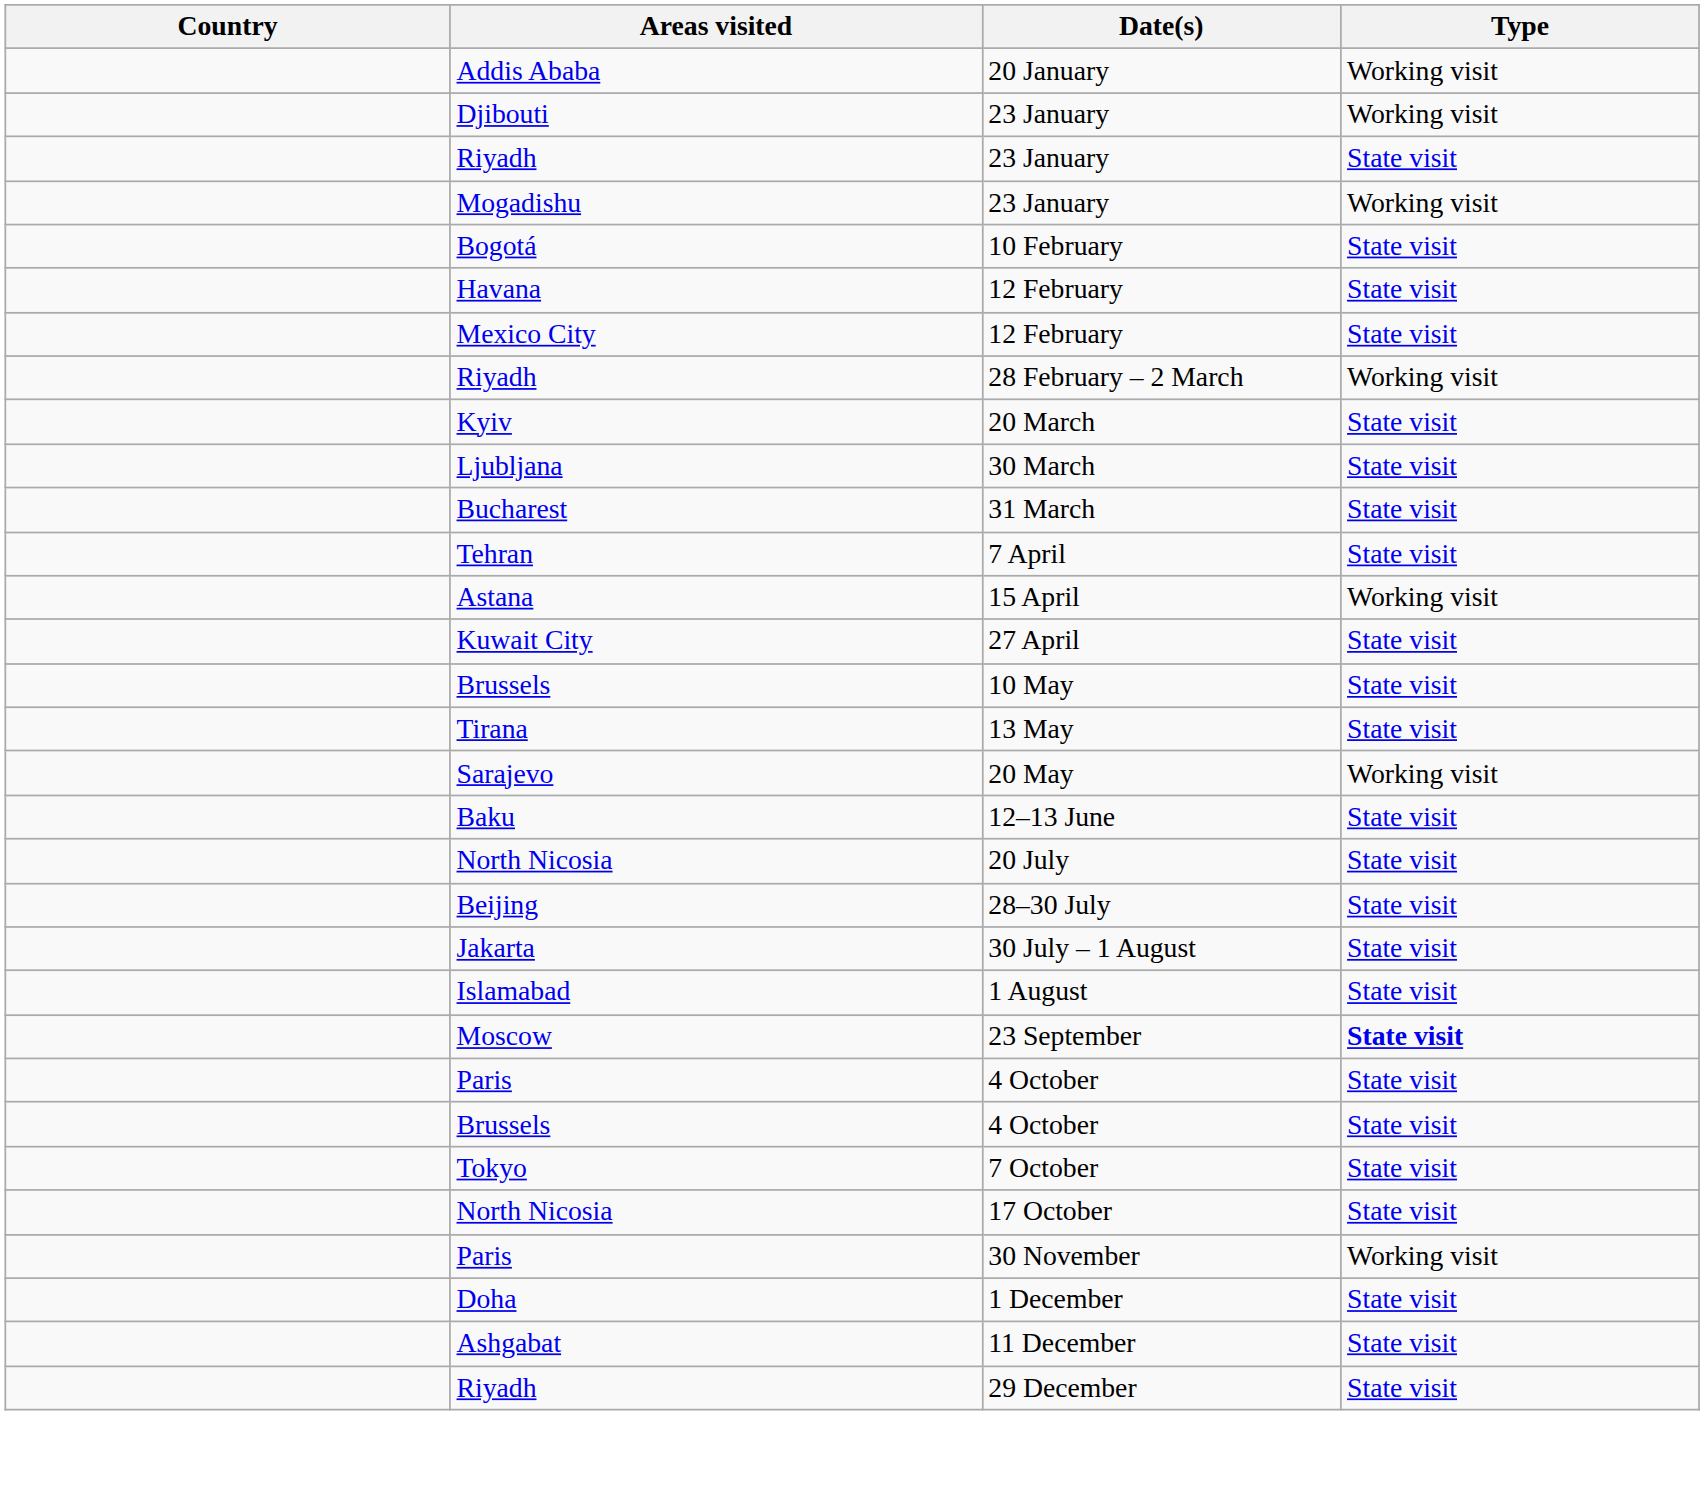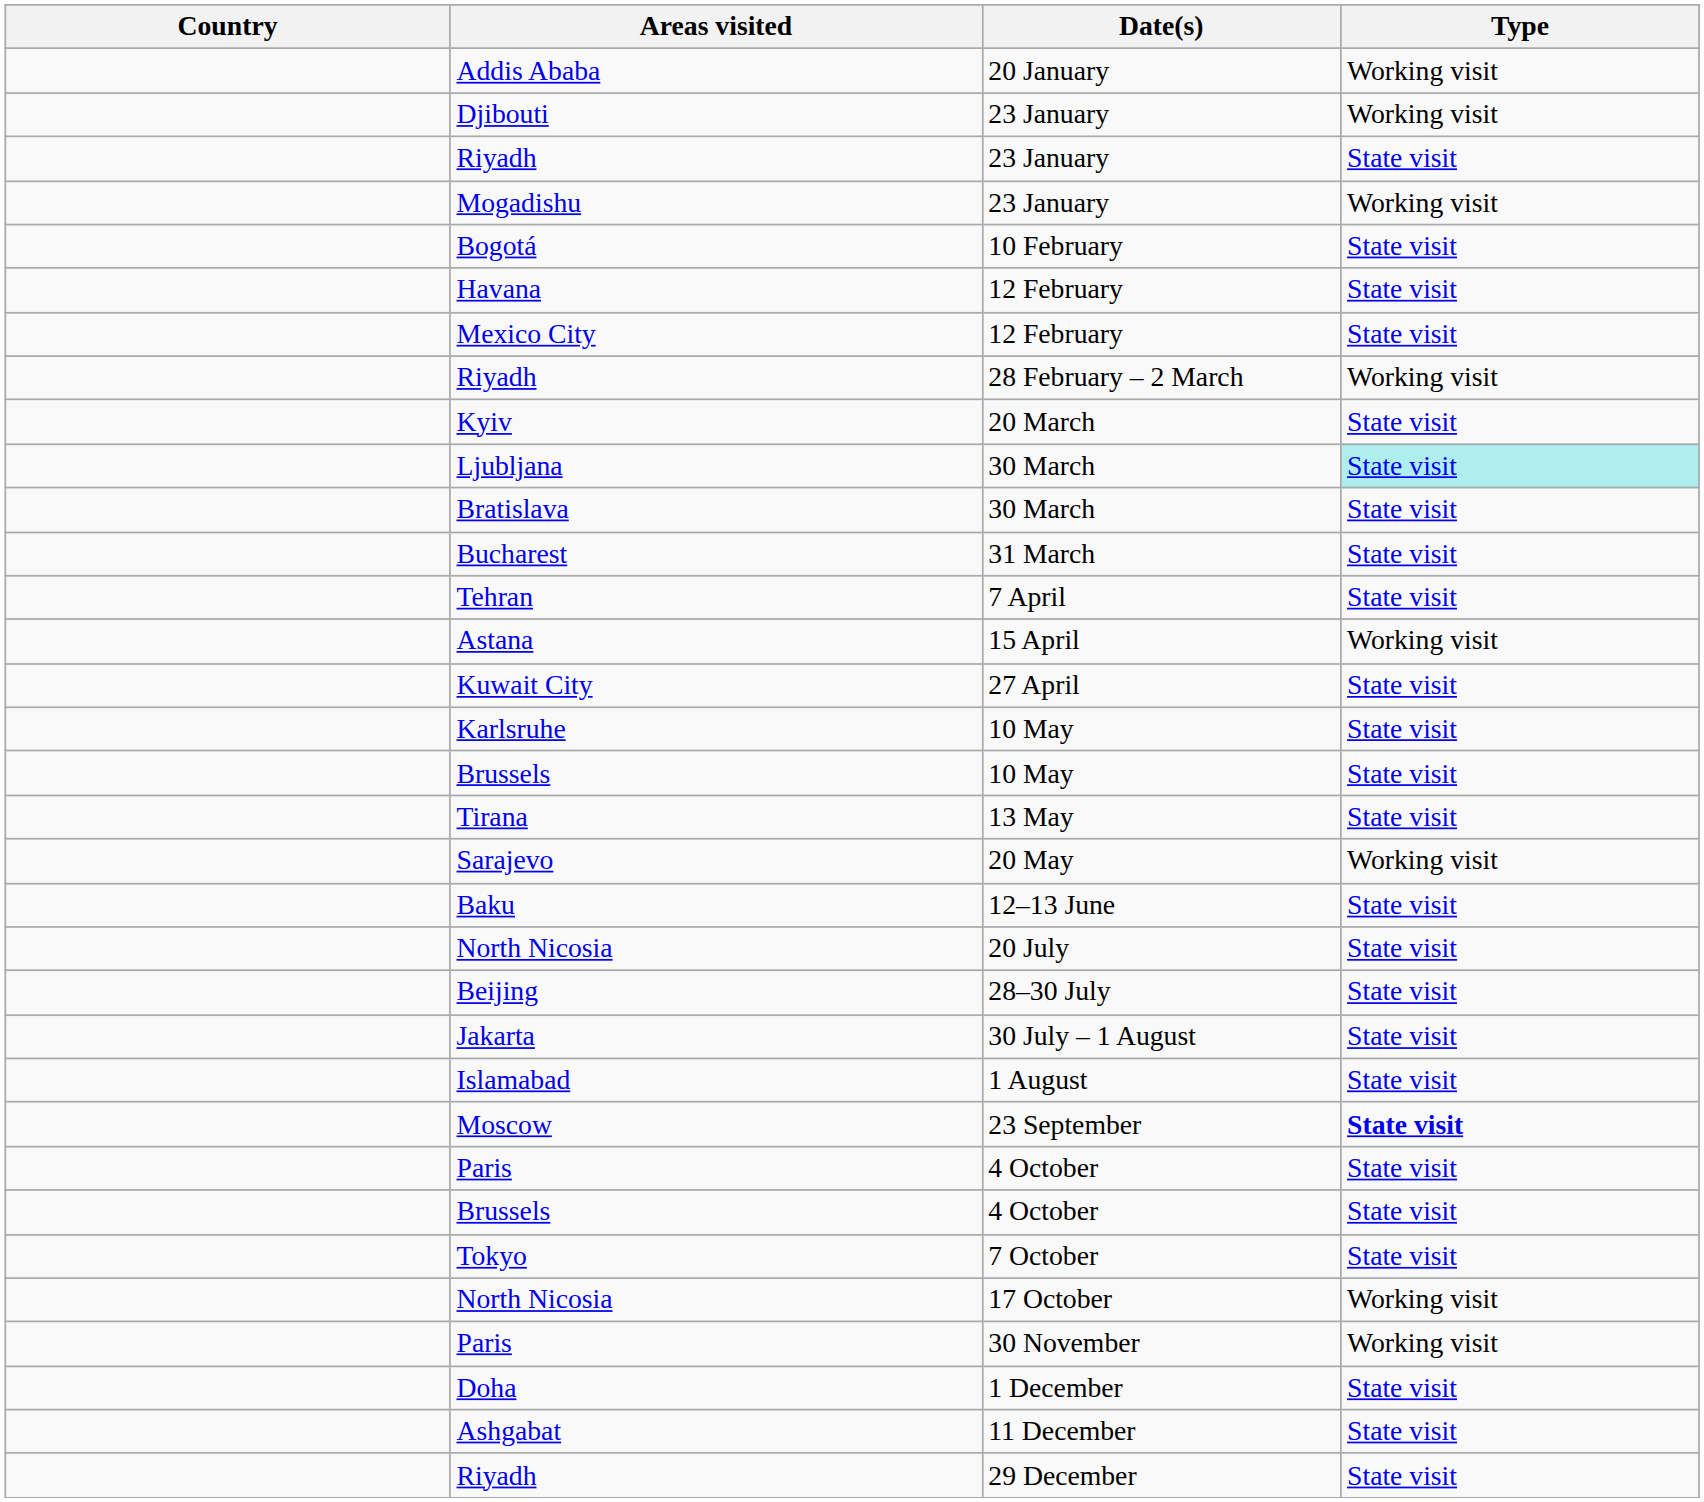 <table class="wikitable" style="margin: 1em auto 1em auto">
 <tr>
 <th width=250>Country</th>
 <th width=300>Areas visited</th>
 <th width=200>Date(s)</th>
 <th width=200>Type</th>
 </tr>
 <tr>
 <td></td>
 <td><a href='#'>Addis Ababa</a></td>
 <td>20 January</td>
 <td>Working visit</td>
 </tr>
 <tr>
 <td></td>
 <td><a href='#'>Djibouti</a></td>
 <td>23 January</td>
 <td>Working visit</td>
 </tr>
 <tr>
 <td></td>
 <td><a href='#'>Riyadh</a></td>
 <td>23 January</td>
 <td><a href='#'>State visit</a></td>
 </tr>
 <tr>
 <td></td>
 <td><a href='#'>Mogadishu</a></td>
 <td>23 January</td>
 <td>Working visit</td>
 </tr>
 <tr>
 <td></td>
 <td><a href='#'>Bogotá</a></td>
 <td>10 February</td>
 <td><a href='#'>State visit</a></td>
 </tr>
 <tr>
 <td></td>
 <td><a href='#'>Havana</a></td>
 <td>12 February</td>
 <td><a href='#'>State visit</a></td>
 </tr>
 <tr>
 <td></td>
 <td><a href='#'>Mexico City</a></td>
 <td>12 February</td>
 <td><a href='#'>State visit</a></td>
 </tr>
 <tr>
 <td></td>
 <td><a href='#'>Riyadh</a></td>
 <td>28 February – 2 March</td>
 <td>Working visit</td>
 </tr>
 <tr>
 <td></td>
 <td><a href='#'>Kyiv</a></td>
 <td>20 March</td>
 <td><a href='#'>State visit</a></td>
 </tr>
 <tr>
 <td></td>
 <td><a href='#'>Ljubljana</a></td>
 <td>30 March</td>
+<td style="background: paleturquoise;"><a href='#'>State visit</a></td>
+</tr>
+<tr>
+<td></td>
+<td><a href='#'>Bratislava</a></td>
+<td>30 March</td>
 <td><a href='#'>State visit</a></td>
 </tr>
 <tr>
 <td></td>
 <td><a href='#'>Bucharest</a></td>
 <td>31 March</td>
 <td><a href='#'>State visit</a></td>
 </tr>
 <tr>
 <td></td>
 <td><a href='#'>Tehran</a></td>
 <td>7 April</td>
 <td><a href='#'>State visit</a></td>
 </tr>
 <tr>
 <td></td>
 <td><a href='#'>Astana</a></td>
 <td>15 April</td>
 <td>Working visit</td>
 </tr>
 <tr>
 <td></td>
 <td><a href='#'>Kuwait City</a></td>
 <td>27 April</td>
+<td><a href='#'>State visit</a></td>
+</tr>
+<tr>
+<td></td>
+<td><a href='#'>Karlsruhe</a></td>
+<td>10 May</td>
 <td><a href='#'>State visit</a></td>
 </tr>
 <tr>
 <td></td>
 <td><a href='#'>Brussels</a></td>
 <td>10 May</td>
 <td><a href='#'>State visit</a></td>
 </tr>
 <tr>
 <td></td>
 <td><a href='#'>Tirana</a></td>
 <td>13 May</td>
 <td><a href='#'>State visit</a></td>
 </tr>
 <tr>
 <td></td>
 <td><a href='#'>Sarajevo</a></td>
 <td>20 May</td>
 <td>Working visit</td>
 </tr>
 <tr>
 <td></td>
 <td><a href='#'>Baku</a></td>
 <td>12–13 June</td>
 <td><a href='#'>State visit</a></td>
 </tr>
 <tr>
 <td></td>
 <td><a href='#'>North Nicosia</a></td>
 <td>20 July</td>
 <td><a href='#'>State visit</a></td>
 </tr>
 <tr>
 <td></td>
 <td><a href='#'>Beijing</a></td>
 <td>28–30 July</td>
 <td><a href='#'>State visit</a></td>
 </tr>
 <tr>
 <td></td>
 <td><a href='#'>Jakarta</a></td>
 <td>30 July – 1 August</td>
 <td><a href='#'>State visit</a></td>
 </tr>
 <tr>
 <td></td>
 <td><a href='#'>Islamabad</a></td>
 <td>1 August</td>
 <td><a href='#'>State visit</a></td>
 </tr>
 <tr>
 <td></td>
 <td><a href='#'>Moscow</a></td>
 <td>23 September</td>
 <td><strong><a href='#'>State visit</a></strong></td>
 </tr>
 <tr>
 <td></td>
 <td><a href='#'>Paris</a></td>
 <td>4 October</td>
 <td><a href='#'>State visit</a></td>
 </tr>
 <tr>
 <td></td>
 <td><a href='#'>Brussels</a></td>
 <td>4 October</td>
 <td><a href='#'>State visit</a></td>
 </tr>
 <tr>
 <td></td>
 <td><a href='#'>Tokyo</a></td>
 <td>7 October</td>
 <td><a href='#'>State visit</a></td>
 </tr>
 <tr>
 <td></td>
 <td><a href='#'>North Nicosia</a></td>
 <td>17 October</td>
-<td><a href='#'>State visit</a></td>
+<td>Working visit</td>
 </tr>
 <tr>
 <td></td>
 <td><a href='#'>Paris</a></td>
 <td>30 November</td>
 <td>Working visit</td>
 </tr>
 <tr>
 <td></td>
 <td><a href='#'>Doha</a></td>
 <td>1 December</td>
 <td><a href='#'>State visit</a></td>
 </tr>
 <tr>
 <td></td>
 <td><a href='#'>Ashgabat</a></td>
 <td>11 December</td>
 <td><a href='#'>State visit</a></td>
 </tr>
 <tr>
 <td></td>
 <td><a href='#'>Riyadh</a></td>
 <td>29 December</td>
 <td><a href='#'>State visit</a></td>
 </tr>
 </table>
